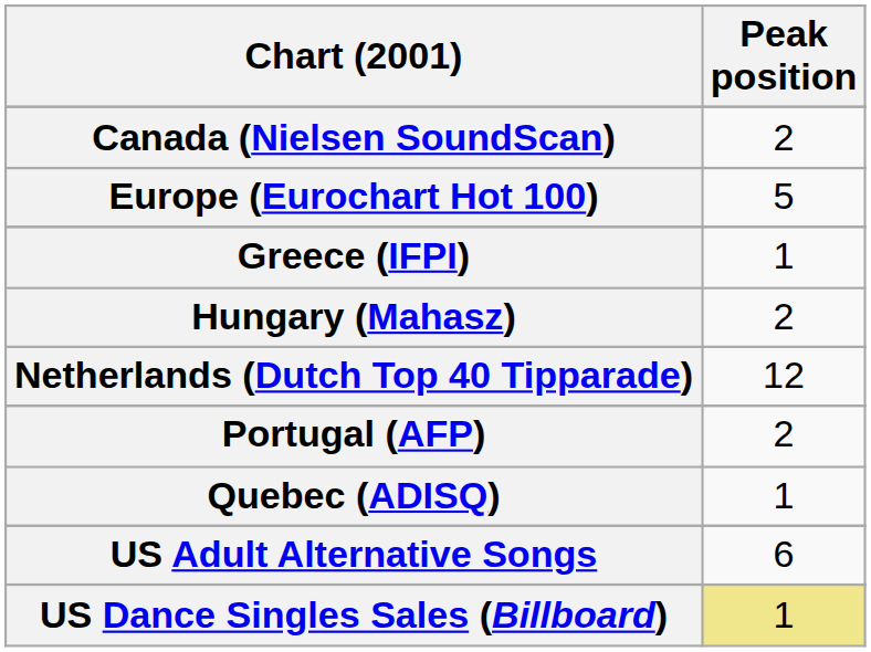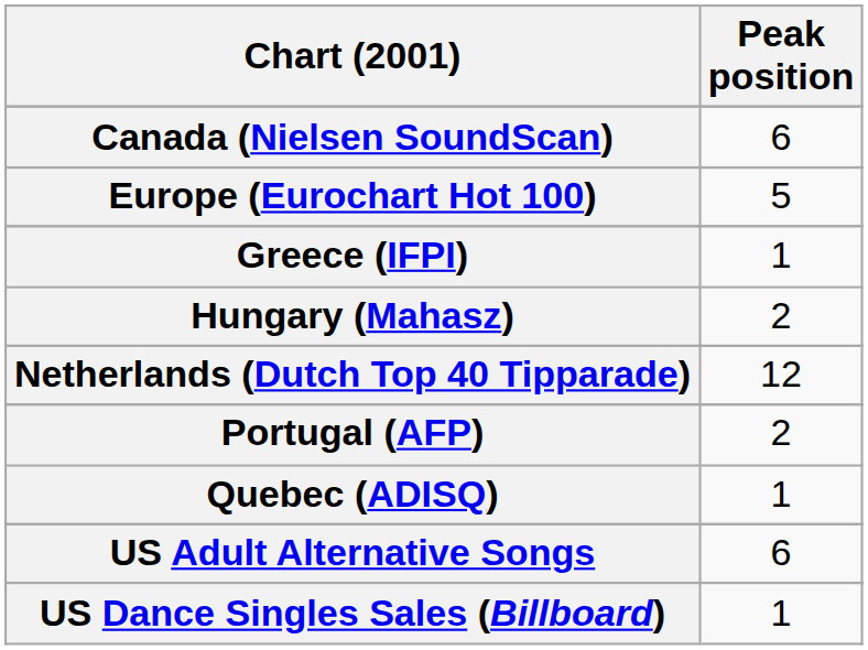 <table class="wikitable sortable plainrowheaders" style="text-align:center">
 <tr>
 <th scope="col">Chart (2001)</th>
 <th scope="col">Peak<br>position</th>
 </tr>
 <tr>
 </tr>
 <tr>
 </tr>
 <tr>
 </tr>
 <tr>
 <th scope="row">Canada (<a href='#'>Nielsen SoundScan</a>)</th>
-<td>2</td>
+<td>6</td>
 </tr>
 <tr>
 </tr>
 <tr>
 <th scope="row">Europe (<a href='#'>Eurochart Hot 100</a>)</th>
 <td>5</td>
 </tr>
 <tr>
 </tr>
 <tr>
 </tr>
 <tr>
 </tr>
 <tr>
 <th scope="row">Greece (<a href='#'>IFPI</a>)</th>
 <td>1</td>
 </tr>
 <tr>
 <th scope="row">Hungary (<a href='#'>Mahasz</a>)</th>
 <td>2</td>
 </tr>
 <tr>
 </tr>
 <tr>
 </tr>
 <tr>
 <th scope="row">Netherlands (<a href='#'>Dutch Top 40 Tipparade</a>)</th>
 <td>12</td>
 </tr>
 <tr>
 </tr>
 <tr>
 </tr>
 <tr>
 <th scope="row">Portugal (<a href='#'>AFP</a>)</th>
 <td>2</td>
 </tr>
 <tr>
 <th scope="row">Quebec (<a href='#'>ADISQ</a>)</th>
 <td>1</td>
 </tr>
 <tr>
 </tr>
 <tr>
 </tr>
 <tr>
 </tr>
 <tr>
 </tr>
 <tr>
 </tr>
 <tr>
 </tr>
 <tr>
 </tr>
 <tr>
 <th scope="row">US <a href='#'>Adult Alternative Songs</a></th>
 <td>6</td>
 </tr>
 <tr>
 </tr>
 <tr>
 </tr>
 <tr>
 </tr>
 <tr>
 <th scope="row">US <a href='#'>Dance Singles Sales</a> (<em><a href='#'>Billboard</a></em>)</th>
-<td style="background: khaki;">1</td>
+<td>1</td>
 </tr>
 </table>
